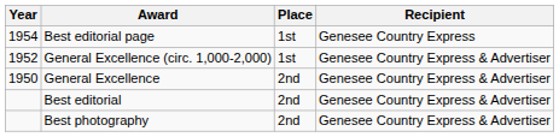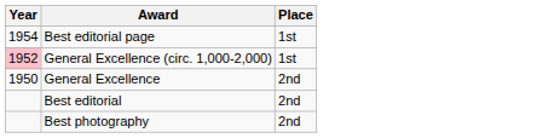 <table class="wikitable">
 <tr>
 <th>Year</th>
 <th>Award</th>
 <th>Place</th>
-<th>Recipient</th>
 </tr>
 <tr>
 <td>1954</td>
 <td>Best editorial page</td>
 <td>1st</td>
-<td>Genesee Country Express</td>
 </tr>
 <tr>
-<td>1952</td>
+<td style="background: pink;">1952</td>
 <td>General Excellence (circ. 1,000-2,000)</td>
 <td>1st</td>
-<td>Genesee Country Express & Advertiser</td>
 </tr>
 <tr>
 <td>1950</td>
 <td>General Excellence</td>
 <td>2nd</td>
-<td>Genesee Country Express & Advertiser</td>
 </tr>
 <tr>
 <td></td>
 <td>Best editorial</td>
 <td>2nd</td>
-<td>Genesee Country Express & Advertiser</td>
 </tr>
 <tr>
 <td></td>
 <td>Best photography</td>
 <td>2nd</td>
-<td>Genesee Country Express & Advertiser</td>
 </tr>
 </table>
